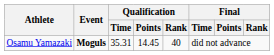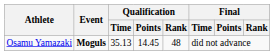 <table class="wikitable" style="font-size:90%">
 <tr>
 <th rowspan="2">Athlete</th>
 <th rowspan="2">Event</th>
 <th colspan="3">Qualification</th>
 <th colspan="3">Final</th>
 </tr>
 <tr>
 <th>Time</th>
 <th>Points</th>
 <th>Rank</th>
 <th>Time</th>
 <th>Points</th>
 <th>Rank</th>
 </tr>
 <tr>
 <td><a href='#'>Osamu Yamazaki</a></td>
 <td><strong>Moguls</strong></td>
-<td align="center">35.31</td>
+<td align="center">35.13</td>
 <td align="center">14.45</td>
-<td align="center">40</td>
+<td align="center">48</td>
 <td colspan="3">did not advance</td>
 </tr>
 </table>
